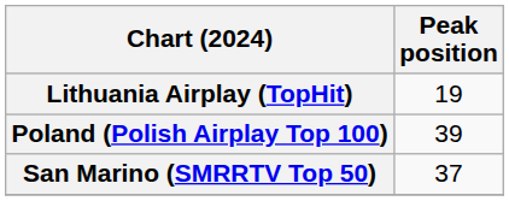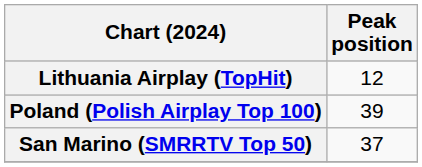 <table class="wikitable sortable plainrowheaders" style="text-align:center">
 <tr>
 <th scope="col">Chart (2024)</th>
 <th scope="col">Peak<br>position</th>
 </tr>
 <tr>
 <th scope="row">Lithuania Airplay (<a href='#'>TopHit</a>)</th>
-<td>19</td>
+<td>12</td>
 </tr>
 <tr>
 <th scope="row">Poland (<a href='#'>Polish Airplay Top 100</a>)</th>
 <td>39</td>
 </tr>
 <tr>
 <th scope="row">San Marino (<a href='#'>SMRRTV Top 50</a>)</th>
 <td>37</td>
 </tr>
 <tr>
 </tr>
 </table>
